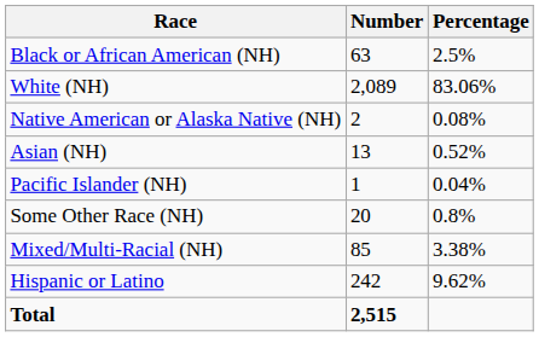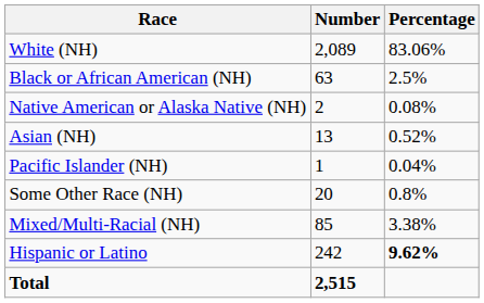 <table class="wikitable">
 <tr>
 <th>Race</th>
 <th>Number</th>
 <th>Percentage</th>
 </tr>
 <tr>
+<td><a href='#'>White</a> (NH)</td>
+<td>2,089</td>
+<td>83.06%</td>
+</tr>
+<tr>
 <td><a href='#'>Black or African American</a> (NH)</td>
 <td>63</td>
 <td>2.5%</td>
-</tr>
-<tr>
-<td><a href='#'>White</a> (NH)</td>
-<td>2,089</td>
-<td>83.06%</td>
 </tr>
 <tr>
 <td><a href='#'>Native American</a> or <a href='#'>Alaska Native</a> (NH)</td>
 <td>2</td>
 <td>0.08%</td>
 </tr>
 <tr>
 <td><a href='#'>Asian</a> (NH)</td>
 <td>13</td>
 <td>0.52%</td>
 </tr>
 <tr>
 <td><a href='#'>Pacific Islander</a> (NH)</td>
 <td>1</td>
 <td>0.04%</td>
 </tr>
 <tr>
 <td>Some Other Race (NH)</td>
 <td>20</td>
 <td>0.8%</td>
 </tr>
 <tr>
 <td><a href='#'>Mixed/Multi-Racial</a> (NH)</td>
 <td>85</td>
 <td>3.38%</td>
 </tr>
 <tr>
 <td><a href='#'>Hispanic or Latino</a></td>
 <td>242</td>
-<td>9.62%</td>
+<td><strong>9.62%</strong></td>
 </tr>
 <tr>
 <td><strong>Total</strong></td>
 <td><strong>2,515</strong></td>
 <td></td>
 </tr>
 </table>
